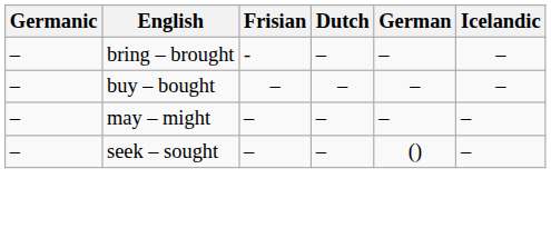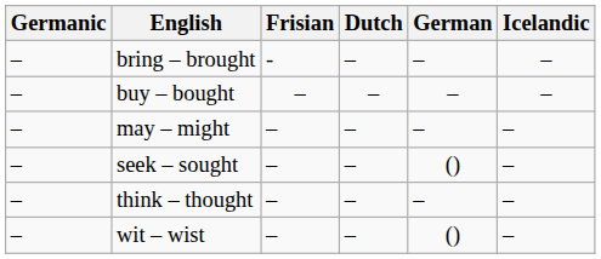 <table class="wikitable">
 <tr>
 <th>Germanic</th>
 <th>English</th>
 <th>Frisian</th>
 <th>Dutch</th>
 <th>German</th>
 <th>Icelandic</th>
 </tr>
 <tr>
 <td> – </td>
 <td>bring – brought</td>
 <td> - </td>
 <td> – </td>
 <td> – </td>
 <td align=center>–</td>
 </tr>
 <tr>
 <td> – </td>
 <td>buy – bought</td>
 <td align=center>–</td>
 <td align=center>–</td>
 <td align=center>–</td>
 <td align=center>–</td>
 </tr>
 <tr>
 <td> – </td>
 <td>may – might</td>
 <td> – </td>
 <td> – </td>
 <td> – </td>
 <td> – </td>
 </tr>
 <tr>
 <td> – </td>
 <td>seek – sought</td>
 <td> – </td>
 <td> – </td>
 <td align=center>()</td>
 <td> – </td>
 </tr>
+<tr>
+<td> – </td>
+<td>think – thought</td>
+<td> – </td>
+<td> – </td>
+<td> – </td>
+<td> – </td>
+</tr>
+<tr>
+<td> – </td>
+<td>wit – wist</td>
+<td> – </td>
+<td> – </td>
+<td align=center>()</td>
+<td> – </td>
+</tr>
 </table>
